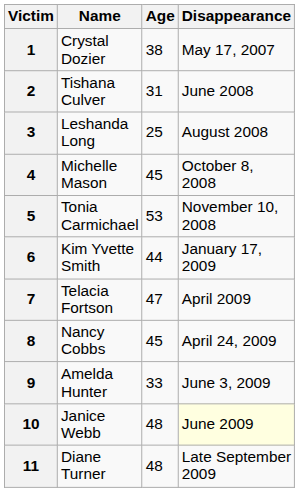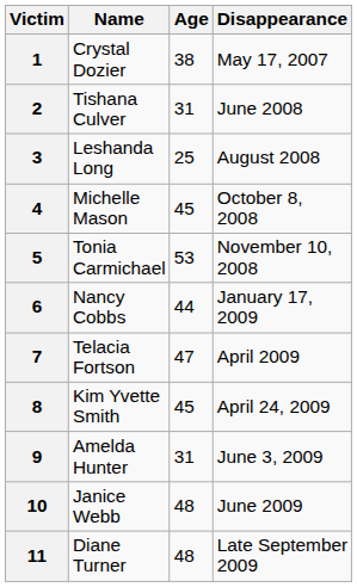 <table class="wikitable sortable", width=40%>
 <tr>
 <th>Victim</th>
 <th scope="col">Name</th>
 <th scope="col">Age</th>
 <th scope="col" data-sort-type="date">Disappearance</th>
 </tr>
 <tr>
 <th>1</th>
 <td>Crystal Dozier</td>
 <td>38</td>
 <td>May 17, 2007</td>
 </tr>
 <tr>
 <th>2</th>
 <td>Tishana Culver</td>
 <td>31</td>
 <td>June 2008</td>
 </tr>
 <tr>
 <th>3</th>
 <td>Leshanda Long</td>
 <td>25</td>
 <td>August 2008</td>
 </tr>
 <tr>
 <th>4</th>
 <td>Michelle Mason</td>
 <td>45</td>
 <td>October 8, 2008</td>
 </tr>
 <tr>
 <th>5</th>
 <td>Tonia Carmichael</td>
 <td>53</td>
 <td>November 10, 2008</td>
 </tr>
 <tr>
 <th>6</th>
-<td>Kim Yvette Smith</td>
+<td>Nancy Cobbs</td>
 <td>44</td>
 <td>January 17, 2009</td>
 </tr>
 <tr>
 <th>7</th>
 <td>Telacia Fortson</td>
 <td>47</td>
 <td>April 2009</td>
 </tr>
 <tr>
 <th>8</th>
-<td>Nancy Cobbs</td>
+<td>Kim Yvette Smith</td>
 <td>45</td>
 <td>April 24, 2009</td>
 </tr>
 <tr>
 <th>9</th>
 <td>Amelda Hunter</td>
-<td>33</td>
+<td>31</td>
 <td>June 3, 2009</td>
 </tr>
 <tr>
 <th>10</th>
 <td>Janice Webb</td>
 <td>48</td>
-<td style="background: lightyellow;">June 2009</td>
+<td>June 2009</td>
 </tr>
 <tr>
 <th>11</th>
 <td>Diane Turner</td>
 <td>48</td>
 <td>Late September 2009</td>
 </tr>
 </table>
